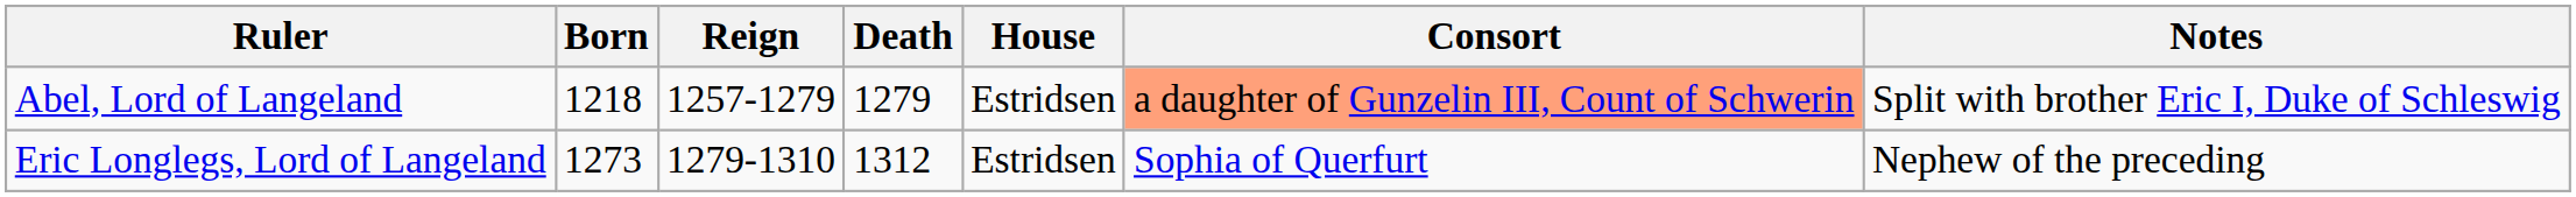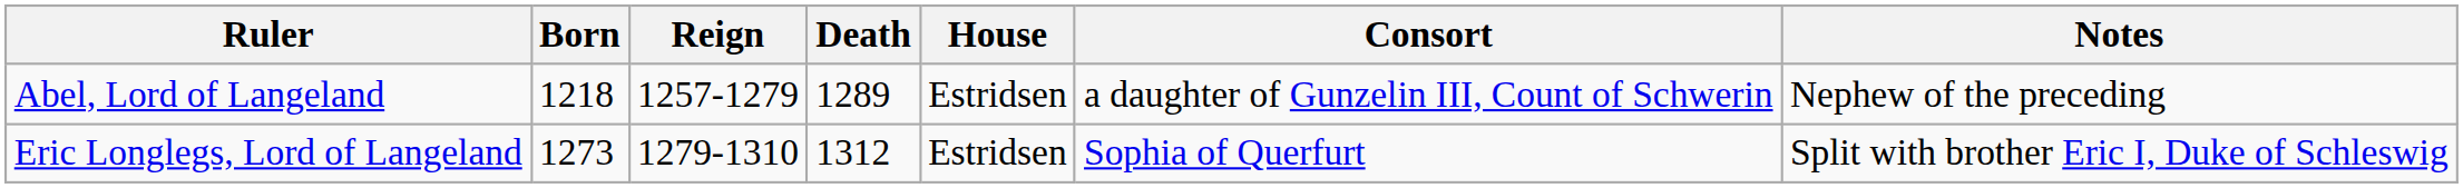 <table class="wikitable">
 <tr>
 <th>Ruler</th>
 <th>Born</th>
 <th>Reign</th>
 <th>Death</th>
 <th>House</th>
 <th>Consort</th>
 <th>Notes</th>
 </tr>
 <tr>
 <td><a href='#'>Abel, Lord of Langeland</a></td>
 <td>1218</td>
 <td>1257-1279</td>
-<td>1279</td>
+<td>1289</td>
 <td>Estridsen</td>
-<td style="background: lightsalmon;">a daughter of <a href='#'>Gunzelin III, Count of Schwerin</a></td>
-<td>Split with brother <a href='#'>Eric I, Duke of Schleswig</a></td>
+<td>a daughter of <a href='#'>Gunzelin III, Count of Schwerin</a></td>
+<td>Nephew of the preceding</td>
 </tr>
 <tr>
 <td><a href='#'>Eric Longlegs, Lord of Langeland</a></td>
 <td>1273</td>
 <td>1279-1310</td>
 <td>1312</td>
 <td>Estridsen</td>
 <td><a href='#'>Sophia of Querfurt</a></td>
-<td>Nephew of the preceding</td>
+<td>Split with brother <a href='#'>Eric I, Duke of Schleswig</a></td>
 </tr>
 </table>
